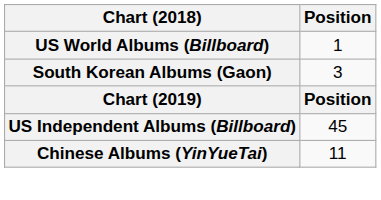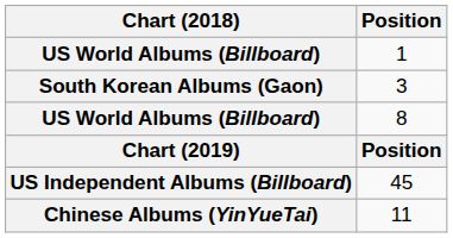 <table class="wikitable plainrowheaders" style="text-align:center">
 <tr>
 <th scope="col">Chart (2018)</th>
 <th scope="col">Position</th>
 </tr>
 <tr>
 <th scope="row">US World Albums (<em>Billboard</em>)</th>
 <td>1</td>
 </tr>
 <tr>
 <th scope="row">South Korean Albums (Gaon)</th>
 <td>3</td>
 </tr>
 <tr>
+<th scope="row">US World Albums (<em>Billboard</em>)</th>
+<td>8</td>
+</tr>
+<tr>
 <th scope="col">Chart (2019)</th>
 <th scope="col">Position</th>
 </tr>
 <tr>
 <th scope="row">US Independent Albums (<em>Billboard</em>)</th>
 <td>45</td>
 </tr>
 <tr>
 <th scope="row">Chinese Albums (<em>YinYueTai</em>)</th>
 <td>11</td>
 </tr>
 </table>
